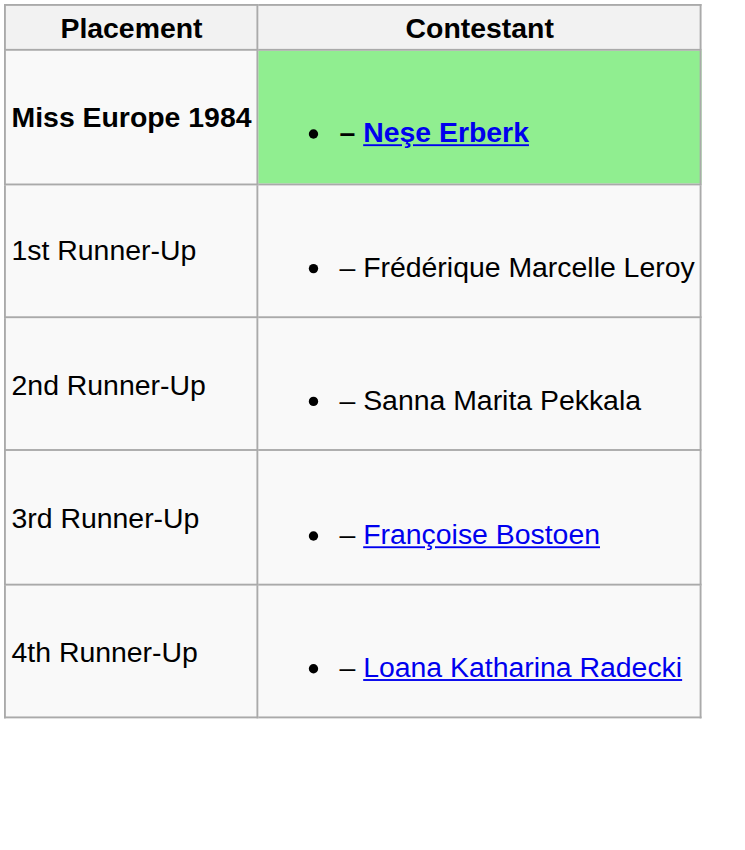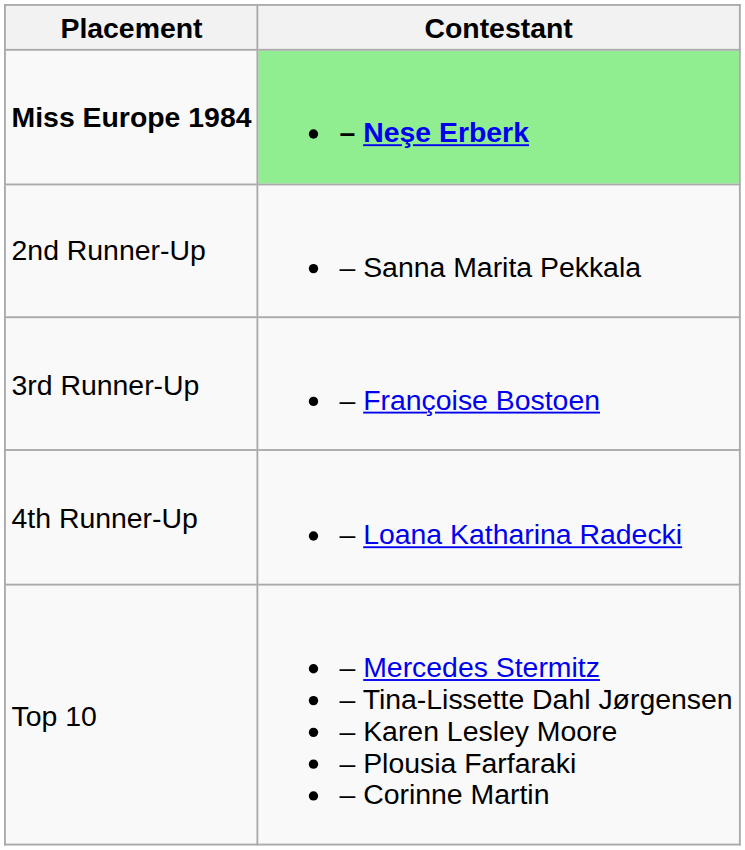 <table class="wikitable sortable" style="font-size: 95%;">
 <tr>
 <th>Placement</th>
 <th>Contestant</th>
 </tr>
 <tr>
 <td><strong>Miss Europe 1984</strong></td>
 <td style="background: lightgreen;"><br><ul><li><strong> – <a href='#'>Neşe Erberk</a></strong></li></ul></td>
-</tr>
-<tr>
-<td>1st Runner-Up</td>
-<td><br><ul><li> – Frédérique Marcelle Leroy</li></ul></td>
 </tr>
 <tr>
 <td>2nd Runner-Up</td>
 <td><br><ul><li> – Sanna Marita Pekkala</li></ul></td>
 </tr>
 <tr>
 <td>3rd Runner-Up</td>
 <td><br><ul><li> – <a href='#'>Françoise Bostoen</a></li></ul></td>
 </tr>
 <tr>
 <td>4th Runner-Up</td>
 <td><br><ul><li> – <a href='#'>Loana Katharina Radecki</a></li></ul></td>
 </tr>
+<tr>
+<td>Top 10</td>
+<td><br><ul><li> – <a href='#'>Mercedes Stermitz</a></li><li> – Tina-Lissette Dahl Jørgensen</li><li> – Karen Lesley Moore</li><li> – Plousia Farfaraki</li><li> – Corinne Martin</li></ul></td>
+</tr>
 </table>
